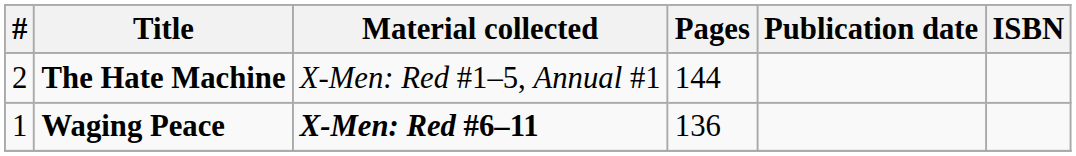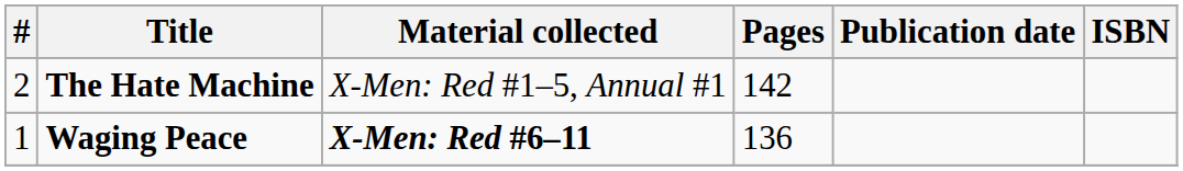 <table class="wikitable">
 <tr>
 <th>#</th>
 <th>Title</th>
 <th>Material collected</th>
 <th>Pages</th>
 <th>Publication date</th>
 <th>ISBN</th>
 </tr>
 <tr>
 <td>2</td>
 <td><strong>The Hate Machine</strong></td>
 <td><em>X-Men: Red</em> #1–5, <em>Annual</em> #1</td>
-<td>144</td>
+<td>142</td>
 <td></td>
 <td></td>
 </tr>
 <tr>
 <td>1</td>
 <td><strong>Waging Peace</strong></td>
 <td><strong><em>X-Men: Red</em> #6–11</strong></td>
 <td>136</td>
 <td></td>
 <td></td>
 </tr>
 <tr>
 </tr>
 </table>
